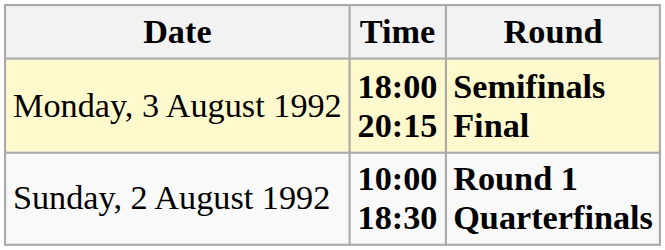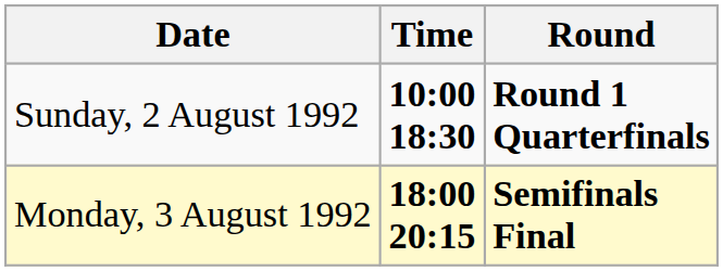 <table class="wikitable">
 <tr>
 <th>Date</th>
 <th>Time</th>
 <th>Round</th>
 </tr>
+<tr>
+<td>Sunday, 2 August 1992</td>
+<td><strong>10:00</strong><br><strong>18:30</strong></td>
+<td><strong>Round 1</strong><br><strong>Quarterfinals</strong></td>
+</tr>
 <tr style=background:lemonchiffon>
 <td>Monday, 3 August 1992</td>
 <td><strong>18:00</strong><br><strong>20:15</strong></td>
 <td><strong>Semifinals</strong><br><strong>Final</strong></td>
 </tr>
-<tr>
-<td>Sunday, 2 August 1992</td>
-<td><strong>10:00</strong><br><strong>18:30</strong></td>
-<td><strong>Round 1</strong><br><strong>Quarterfinals</strong></td>
-</tr>
 </table>
